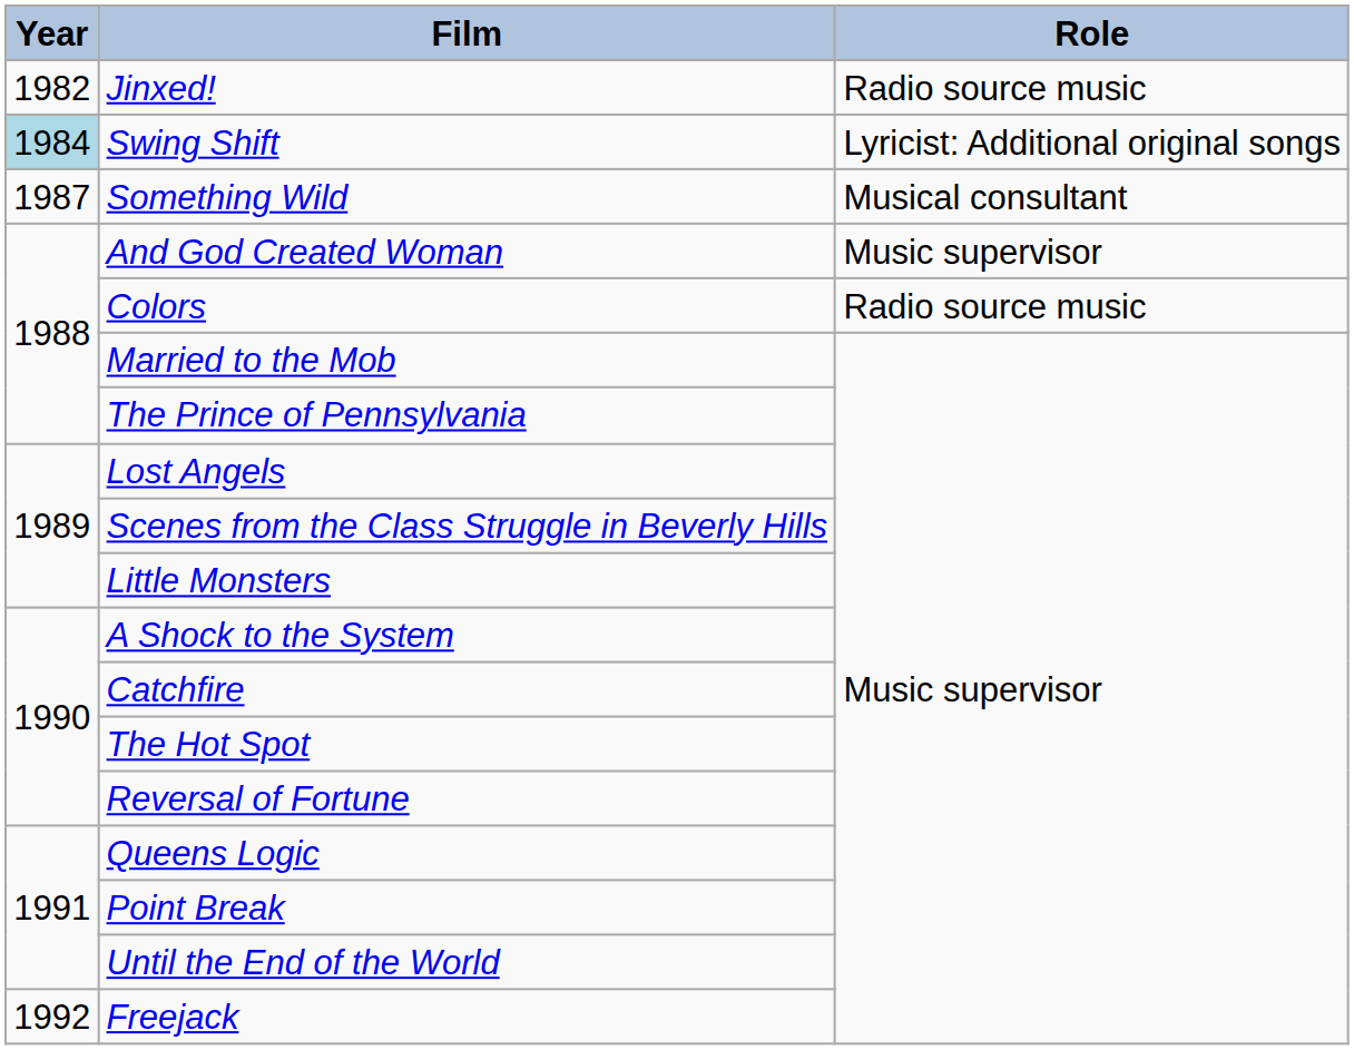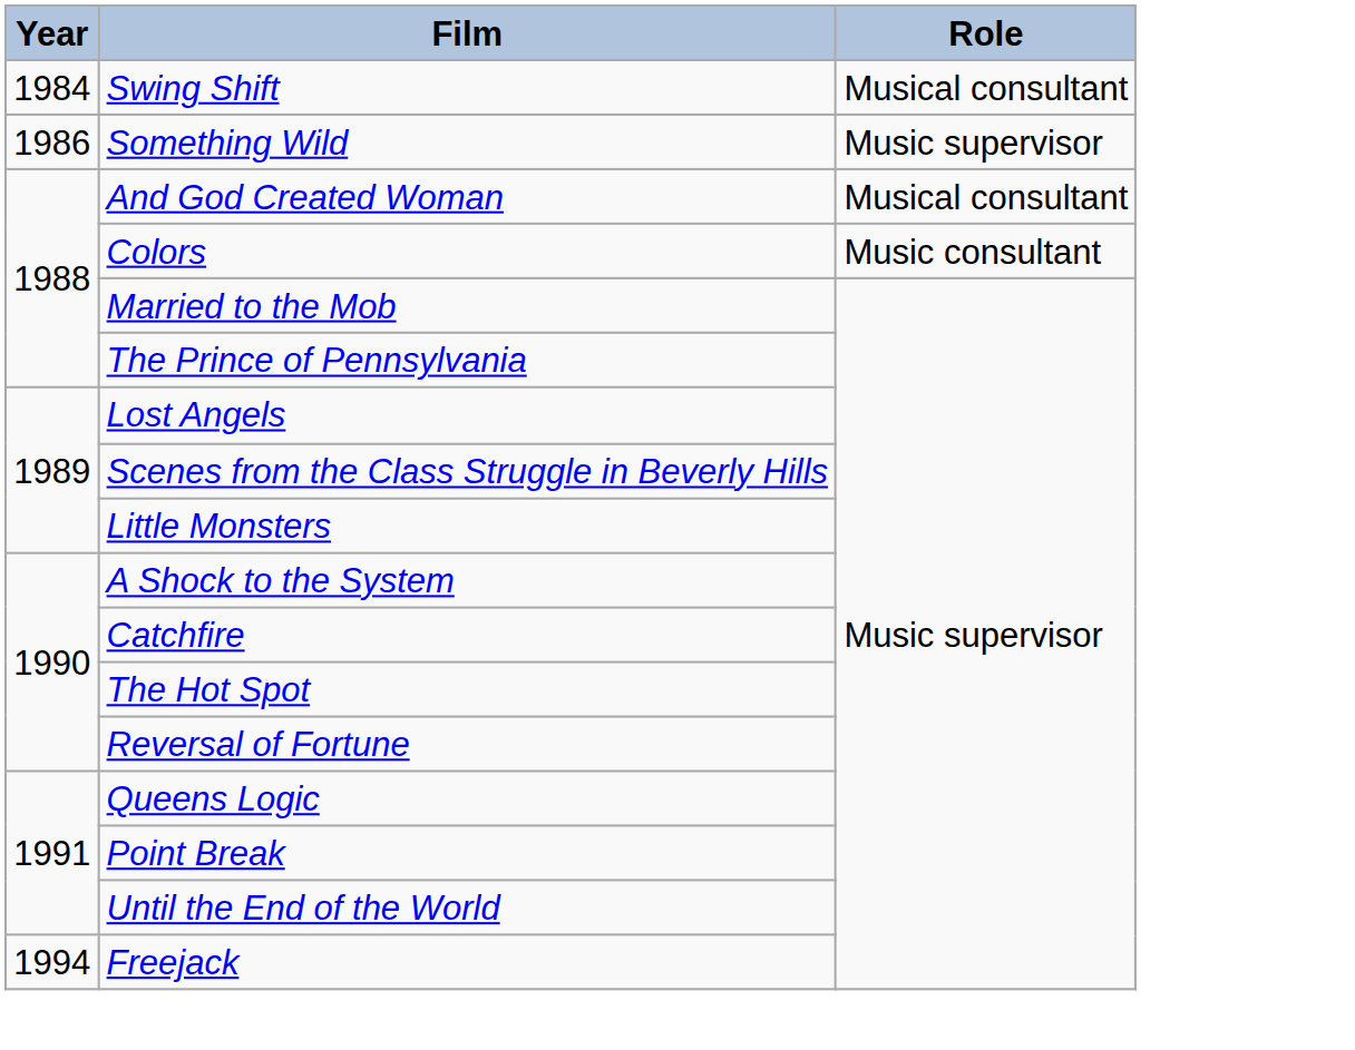 <table class="wikitable" style="font-size:95%;">
 <tr>
 <th style="background:#B0C4DE;">Year</th>
 <th style="background:#B0C4DE;">Film</th>
 <th style="background:#B0C4DE;">Role</th>
 </tr>
 <tr>
-<td>1982</td>
-<td><em><a href='#'>Jinxed!</a></em></td>
-<td>Radio source music</td>
+<td>1984</td>
+<td><em><a href='#'>Swing Shift</a></em></td>
+<td>Musical consultant</td>
 </tr>
 <tr>
-<td style="background: lightblue;">1984</td>
-<td><em><a href='#'>Swing Shift</a></em></td>
-<td>Lyricist: Additional original songs</td>
-</tr>
-<tr>
-<td>1987</td>
+<td>1986</td>
 <td><em><a href='#'>Something Wild</a></em></td>
-<td>Musical consultant</td>
+<td>Music supervisor</td>
 </tr>
 <tr>
 <td rowspan=4>1988</td>
 <td><em><a href='#'>And God Created Woman</a></em></td>
-<td>Music supervisor</td>
+<td>Musical consultant</td>
 </tr>
 <tr>
 <td><em><a href='#'>Colors</a></em></td>
-<td>Radio source music</td>
+<td>Music consultant</td>
 </tr>
 <tr>
 <td><em><a href='#'>Married to the Mob</a></em></td>
 <td rowspan=13>Music supervisor</td>
 </tr>
 <tr>
 <td><em><a href='#'>The Prince of Pennsylvania</a></em></td>
 </tr>
 <tr>
 <td rowspan=3>1989</td>
 <td><em><a href='#'>Lost Angels</a></em></td>
 </tr>
 <tr>
 <td><em><a href='#'>Scenes from the Class Struggle in Beverly Hills</a></em></td>
 </tr>
 <tr>
 <td><em><a href='#'>Little Monsters</a></em></td>
 </tr>
 <tr>
 <td rowspan=4>1990</td>
 <td><em><a href='#'>A Shock to the System</a></em></td>
 </tr>
 <tr>
 <td><em><a href='#'>Catchfire</a></em></td>
 </tr>
 <tr>
 <td><em><a href='#'>The Hot Spot</a></em></td>
 </tr>
 <tr>
 <td><em><a href='#'>Reversal of Fortune</a></em></td>
 </tr>
 <tr>
 <td rowspan=3>1991</td>
 <td><em><a href='#'>Queens Logic</a></em></td>
 </tr>
 <tr>
 <td><em><a href='#'>Point Break</a></em></td>
 </tr>
 <tr>
 <td><em><a href='#'>Until the End of the World</a></em></td>
 </tr>
 <tr>
-<td>1992</td>
+<td>1994</td>
 <td><em><a href='#'>Freejack</a></em></td>
 </tr>
 </table>
